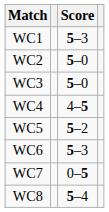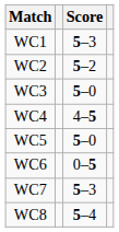 <table class="wikitable" style="font-size: 100%; margin: 1em auto 1em auto;">
 <tr>
 <th>Match</th>
 <th></th>
 <th>Score</th>
 <th></th>
 </tr>
 <tr>
 <td align="center">WC1</td>
 <td><strong></strong></td>
 <td align="center"><strong>5</strong>–3</td>
 <td></td>
 </tr>
 <tr>
 <td align="center">WC2</td>
 <td><strong></strong></td>
-<td align="center"><strong>5</strong>–0</td>
+<td align="center"><strong>5</strong>–2</td>
 <td></td>
 </tr>
 <tr>
 <td align="center">WC3</td>
 <td><strong></strong></td>
 <td align="center"><strong>5</strong>–0</td>
 <td></td>
 </tr>
 <tr>
 <td align="center">WC4</td>
 <td></td>
 <td align="center">4–<strong>5</strong></td>
 <td><strong></strong></td>
 </tr>
 <tr>
 <td align="center">WC5</td>
 <td><strong></strong></td>
-<td align="center"><strong>5</strong>–2</td>
+<td align="center"><strong>5</strong>–0</td>
 <td></td>
 </tr>
 <tr>
 <td align="center">WC6</td>
 <td><strong></strong></td>
-<td align="center"><strong>5</strong>–3</td>
+<td align="center">0–<strong>5</strong></td>
 <td></td>
 </tr>
 <tr>
 <td align="center">WC7</td>
 <td></td>
-<td align="center">0–<strong>5</strong></td>
+<td align="center"><strong>5</strong>–3</td>
 <td><strong></strong></td>
 </tr>
 <tr>
 <td align="center">WC8</td>
 <td><strong></strong></td>
 <td align="center"><strong>5</strong>–4</td>
 <td></td>
 </tr>
 </table>
